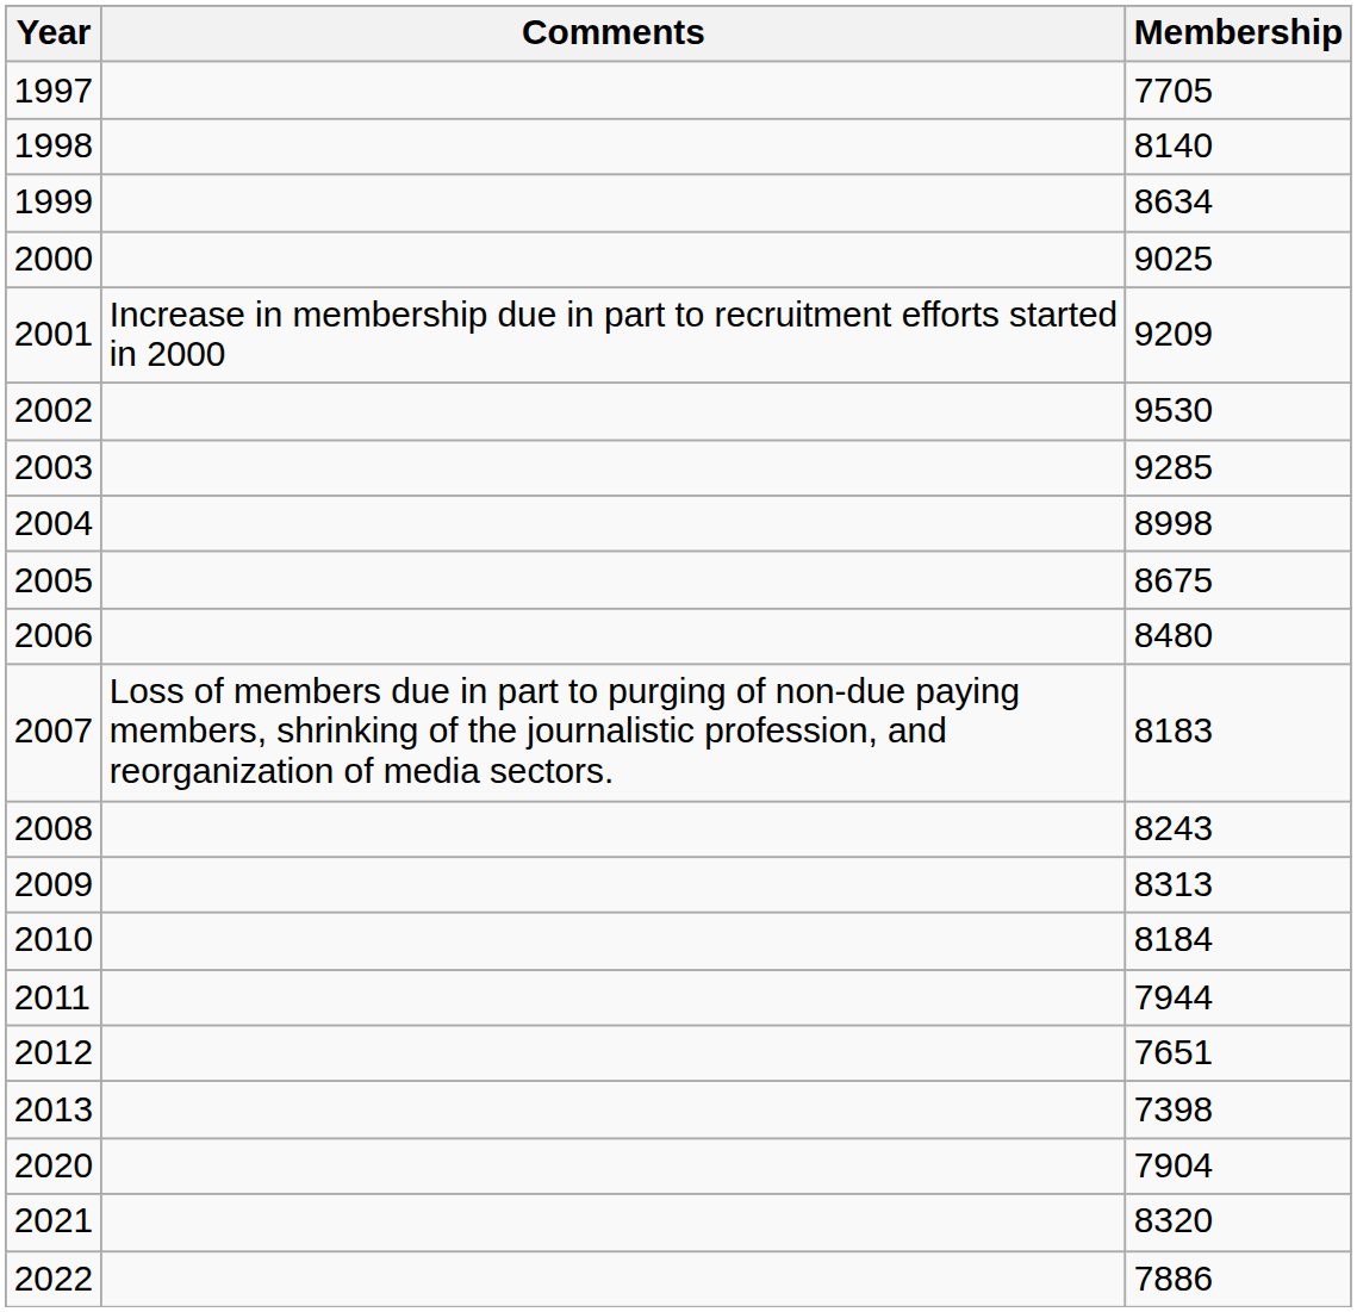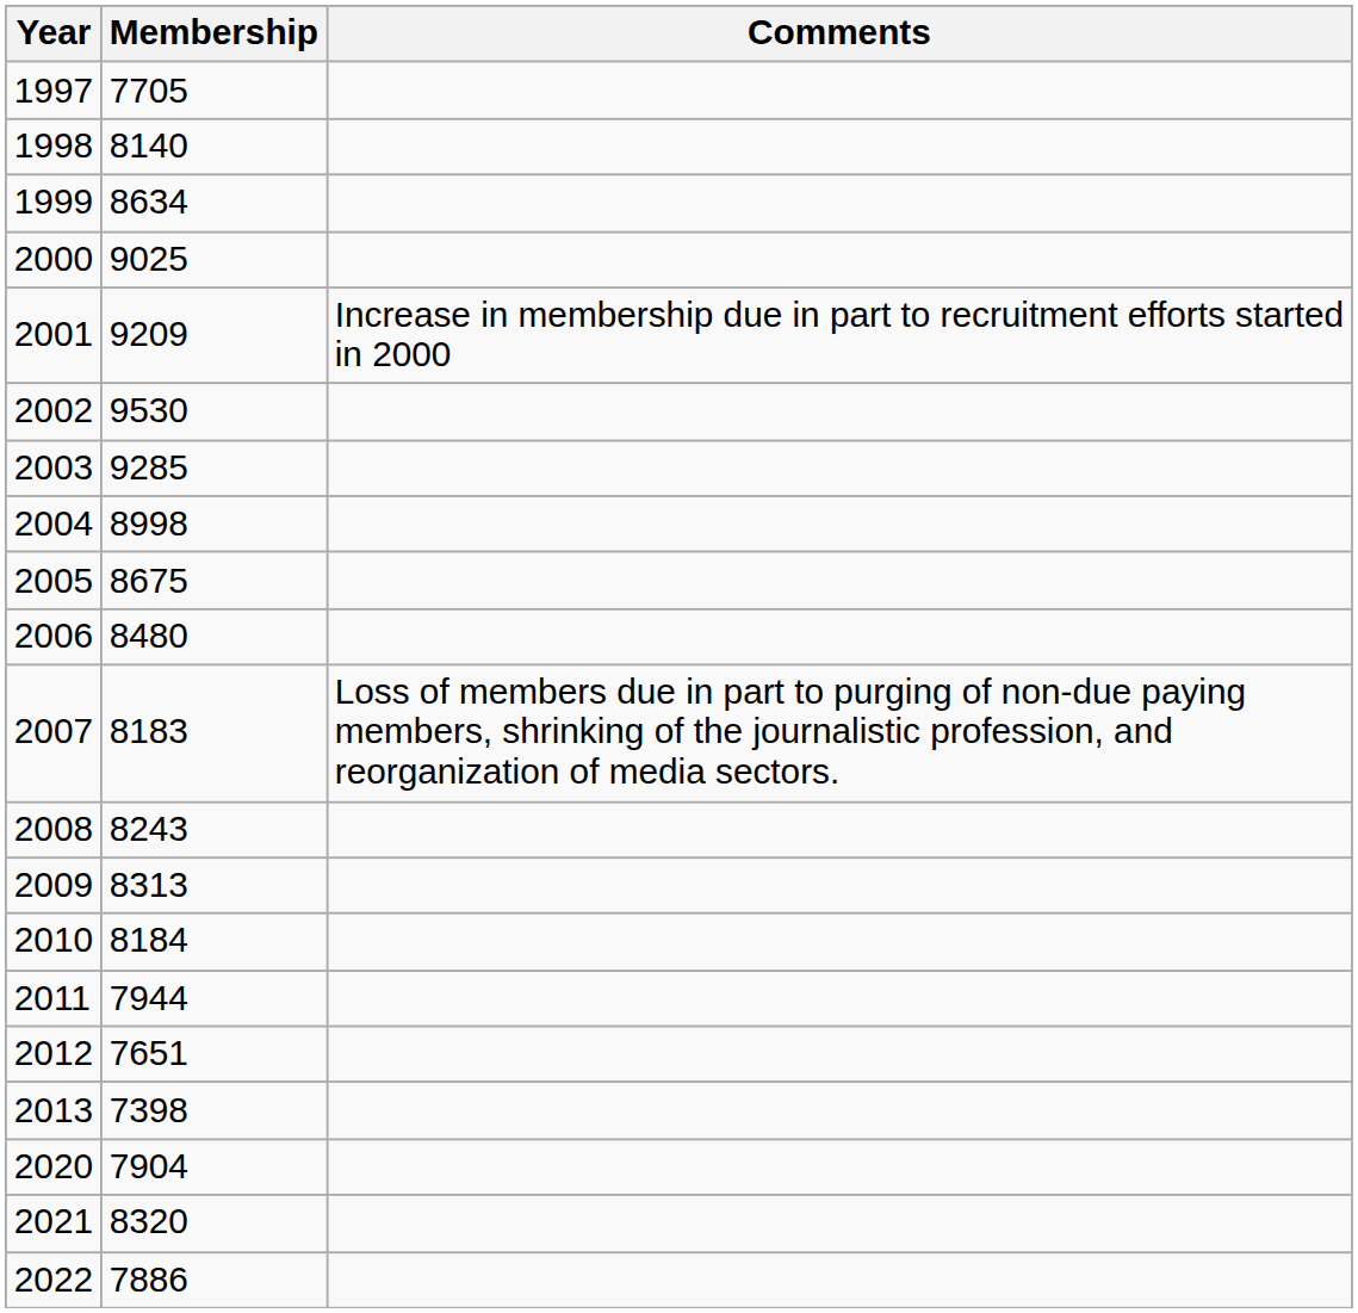 <table class="wikitable">
 <tr>
 <th>Year</th>
+<th>Membership</th>
 <th>Comments</th>
-<th>Membership</th>
 </tr>
 <tr>
 <td>1997</td>
+<td>7705</td>
 <td></td>
-<td>7705</td>
 </tr>
 <tr>
 <td>1998</td>
+<td>8140</td>
 <td></td>
-<td>8140</td>
 </tr>
 <tr>
 <td>1999</td>
+<td>8634</td>
 <td></td>
-<td>8634</td>
 </tr>
 <tr>
 <td>2000</td>
+<td>9025</td>
 <td></td>
-<td>9025</td>
 </tr>
 <tr>
 <td>2001</td>
+<td>9209</td>
 <td>Increase in membership due in part to recruitment efforts started in 2000</td>
-<td>9209</td>
 </tr>
 <tr>
 <td>2002</td>
+<td>9530</td>
 <td></td>
-<td>9530</td>
 </tr>
 <tr>
 <td>2003</td>
+<td>9285</td>
 <td></td>
-<td>9285</td>
 </tr>
 <tr>
 <td>2004</td>
+<td>8998</td>
 <td></td>
-<td>8998</td>
 </tr>
 <tr>
 <td>2005</td>
+<td>8675</td>
 <td></td>
-<td>8675</td>
 </tr>
 <tr>
 <td>2006</td>
+<td>8480</td>
 <td></td>
-<td>8480</td>
 </tr>
 <tr>
 <td>2007</td>
+<td>8183</td>
 <td>Loss of members due in part to purging of non-due paying members, shrinking of the journalistic profession, and reorganization of media sectors.</td>
-<td>8183</td>
 </tr>
 <tr>
 <td>2008</td>
+<td>8243</td>
 <td></td>
-<td>8243</td>
 </tr>
 <tr>
 <td>2009</td>
+<td>8313</td>
 <td></td>
-<td>8313</td>
 </tr>
 <tr>
 <td>2010</td>
+<td>8184</td>
 <td></td>
-<td>8184</td>
 </tr>
 <tr>
 <td>2011</td>
+<td>7944</td>
 <td></td>
-<td>7944</td>
 </tr>
 <tr>
 <td>2012</td>
+<td>7651</td>
 <td></td>
-<td>7651</td>
 </tr>
 <tr>
 <td>2013</td>
+<td>7398</td>
 <td></td>
-<td>7398</td>
 </tr>
 <tr>
 <td>2020</td>
+<td>7904</td>
 <td></td>
-<td>7904</td>
 </tr>
 <tr>
 <td>2021</td>
+<td>8320</td>
 <td></td>
-<td>8320</td>
 </tr>
 <tr>
 <td>2022</td>
+<td>7886</td>
 <td></td>
-<td>7886</td>
 </tr>
 </table>
